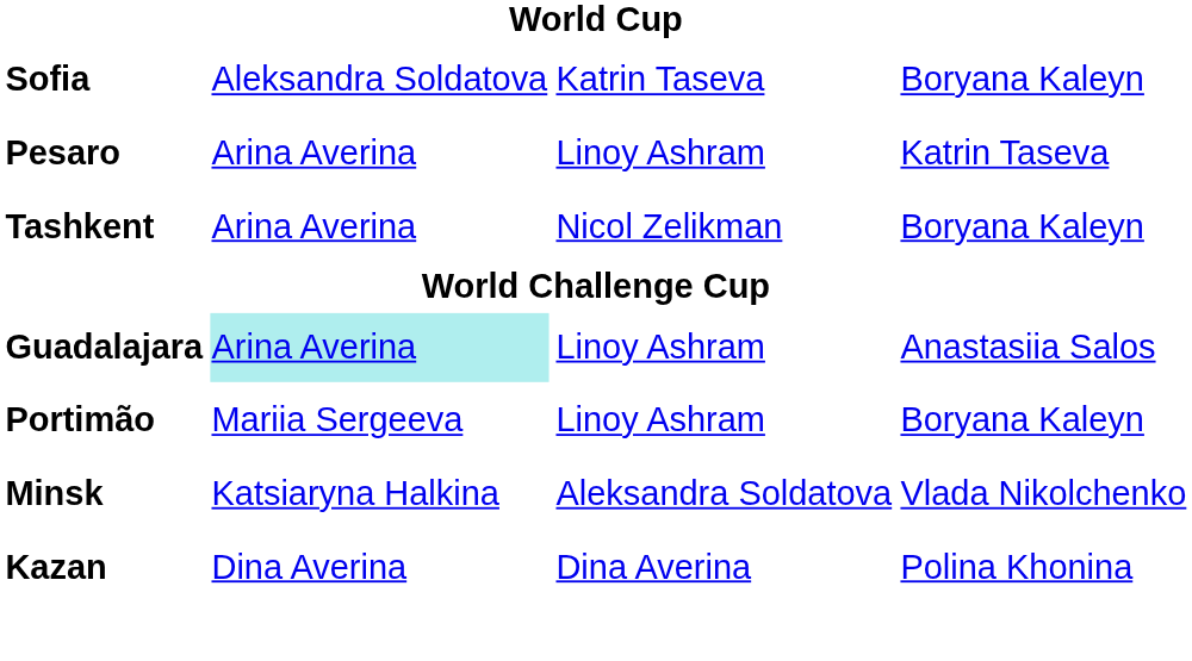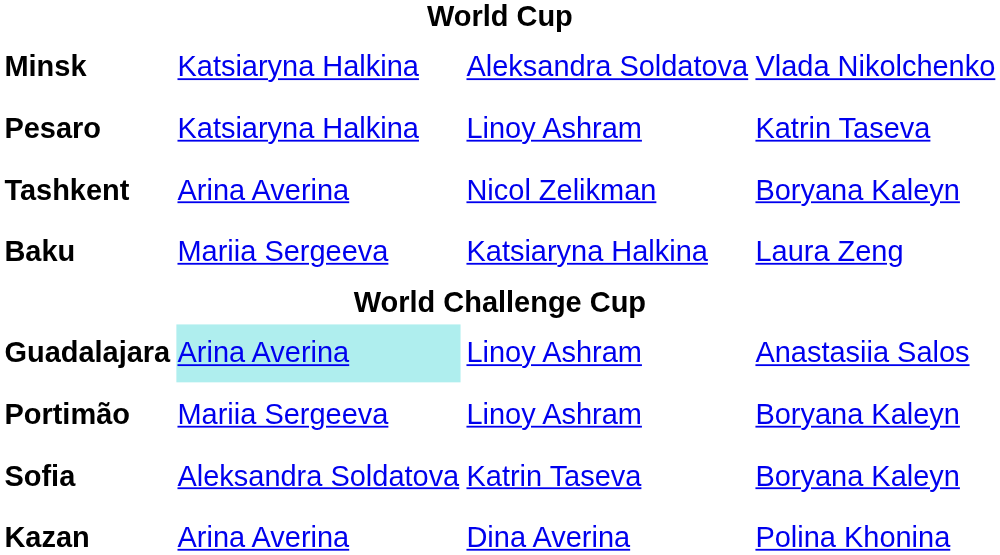 <table>
 <tr>
 <td colspan="4" style="text-align:center;"><strong>World Cup</strong></td>
 </tr>
 <tr>
-<th scope=row style="text-align:left">Sofia</th>
+<th scope=row style="text-align:left">Minsk</th>
+<td style="height:30px;"> <a href='#'>Katsiaryna Halkina</a></td>
 <td style="height:30px;"> <a href='#'>Aleksandra Soldatova</a></td>
-<td style="height:30px;"> <a href='#'>Katrin Taseva</a></td>
-<td style="height:30px;"> <a href='#'>Boryana Kaleyn</a></td>
+<td style="height:30px;"> <a href='#'>Vlada Nikolchenko</a></td>
 </tr>
 <tr>
 <th scope=row style="text-align:left">Pesaro</th>
-<td style="height:30px;"> <a href='#'>Arina Averina</a></td>
+<td style="height:30px;"> <a href='#'>Katsiaryna Halkina</a></td>
 <td style="height:30px;"> <a href='#'>Linoy Ashram</a></td>
 <td style="height:30px;"> <a href='#'>Katrin Taseva</a></td>
 </tr>
 <tr>
 <th scope=row style="text-align:left">Tashkent</th>
 <td style="height:30px;"> <a href='#'>Arina Averina</a></td>
 <td style="height:30px;"> <a href='#'>Nicol Zelikman</a></td>
 <td style="height:30px;"> <a href='#'>Boryana Kaleyn</a></td>
+</tr>
+<tr>
+<th scope=row style="text-align:left">Baku</th>
+<td style="height:30px;"> <a href='#'>Mariia Sergeeva</a></td>
+<td style="height:30px;"> <a href='#'>Katsiaryna Halkina</a></td>
+<td style="height:30px;"> <a href='#'>Laura Zeng</a></td>
 </tr>
 <tr>
 <td colspan="4" style="text-align:center;"><strong>World Challenge Cup</strong></td>
 </tr>
 <tr>
 <th scope=row style="text-align:left">Guadalajara</th>
 <td style="background: paleturquoise; height:30px;"> <a href='#'>Arina Averina</a></td>
 <td style="height:30px;"> <a href='#'>Linoy Ashram</a></td>
 <td style="height:30px;"> <a href='#'>Anastasiia Salos</a></td>
 </tr>
 <tr>
 <th scope=row style="text-align:left">Portimão</th>
 <td style="height:30px;"> <a href='#'>Mariia Sergeeva</a></td>
 <td style="height:30px;"> <a href='#'>Linoy Ashram</a></td>
 <td style="height:30px;"> <a href='#'>Boryana Kaleyn</a></td>
 </tr>
 <tr>
-<th scope=row style="text-align:left">Minsk</th>
-<td style="height:30px;"> <a href='#'>Katsiaryna Halkina</a></td>
+<th scope=row style="text-align:left">Sofia</th>
 <td style="height:30px;"> <a href='#'>Aleksandra Soldatova</a></td>
-<td style="height:30px;"> <a href='#'>Vlada Nikolchenko</a></td>
+<td style="height:30px;"> <a href='#'>Katrin Taseva</a></td>
+<td style="height:30px;"> <a href='#'>Boryana Kaleyn</a></td>
 </tr>
 <tr>
 <th scope=row style="text-align:left">Kazan</th>
-<td style="height:30px;"> <a href='#'>Dina Averina</a></td>
+<td style="height:30px;"> <a href='#'>Arina Averina</a></td>
 <td style="height:30px;"> <a href='#'>Dina Averina</a></td>
 <td style="height:30px;"> <a href='#'>Polina Khonina</a></td>
 </tr>
 <tr>
 </tr>
 </table>
